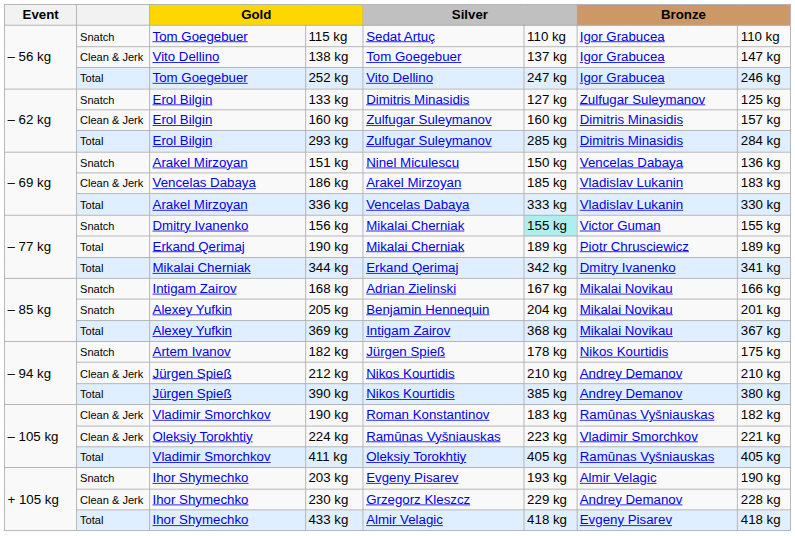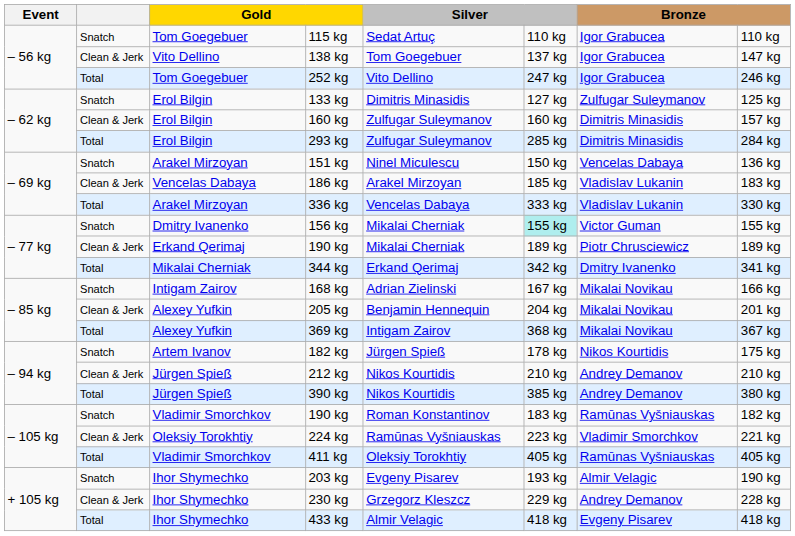 <table class="wikitable">
 <tr>
 <th width=80>Event</th>
 <th width=80></th>
 <td bgcolor=gold align="center" colspan=2 width=250><strong>Gold</strong></td>
 <td bgcolor=silver align="center" colspan=2 width=250><strong>Silver</strong></td>
 <td bgcolor=#cc9966 colspan=2 align="center" width=250><strong>Bronze</strong></td>
 </tr>
 <tr>
 <td rowspan=3>– 56 kg<br></td>
 <td><small>Snatch</small></td>
 <td> <a href='#'>Tom Goegebuer</a></td>
 <td>115 kg</td>
 <td> <a href='#'>Sedat Artuç</a></td>
 <td>110 kg</td>
 <td> <a href='#'>Igor Grabucea</a></td>
 <td>110 kg</td>
 </tr>
 <tr>
 <td><small>Clean & Jerk</small></td>
 <td> <a href='#'>Vito Dellino</a></td>
 <td>138 kg</td>
 <td> <a href='#'>Tom Goegebuer</a></td>
 <td>137 kg</td>
 <td> <a href='#'>Igor Grabucea</a></td>
 <td>147 kg</td>
 </tr>
 <tr bgcolor=#dfefff>
 <td><small>Total</small></td>
 <td> <a href='#'>Tom Goegebuer</a></td>
 <td>252 kg</td>
 <td> <a href='#'>Vito Dellino</a></td>
 <td>247 kg</td>
 <td> <a href='#'>Igor Grabucea</a></td>
 <td>246 kg</td>
 </tr>
 <tr>
 <td rowspan=3>– 62 kg<br></td>
 <td><small>Snatch</small></td>
 <td> <a href='#'>Erol Bilgin</a></td>
 <td>133 kg</td>
 <td> <a href='#'>Dimitris Minasidis</a></td>
 <td>127 kg</td>
 <td> <a href='#'>Zulfugar Suleymanov</a></td>
 <td>125 kg</td>
 </tr>
 <tr>
 <td><small>Clean & Jerk</small></td>
 <td> <a href='#'>Erol Bilgin</a></td>
 <td>160 kg</td>
 <td> <a href='#'>Zulfugar Suleymanov</a></td>
 <td>160 kg</td>
 <td> <a href='#'>Dimitris Minasidis</a></td>
 <td>157 kg</td>
 </tr>
 <tr bgcolor=#dfefff>
 <td><small>Total</small></td>
 <td> <a href='#'>Erol Bilgin</a></td>
 <td>293 kg</td>
 <td> <a href='#'>Zulfugar Suleymanov</a></td>
 <td>285 kg</td>
 <td> <a href='#'>Dimitris Minasidis</a></td>
 <td>284 kg</td>
 </tr>
 <tr>
 <td rowspan=3>– 69 kg<br></td>
 <td><small>Snatch</small></td>
 <td> <a href='#'>Arakel Mirzoyan</a></td>
 <td>151 kg</td>
 <td> <a href='#'>Ninel Miculescu</a></td>
 <td>150 kg</td>
 <td> <a href='#'>Vencelas Dabaya</a></td>
 <td>136 kg</td>
 </tr>
 <tr>
 <td><small>Clean & Jerk</small></td>
 <td> <a href='#'>Vencelas Dabaya</a></td>
 <td>186 kg</td>
 <td> <a href='#'>Arakel Mirzoyan</a></td>
 <td>185 kg</td>
 <td> <a href='#'>Vladislav Lukanin</a></td>
 <td>183 kg</td>
 </tr>
 <tr bgcolor=#dfefff>
 <td><small>Total</small></td>
 <td> <a href='#'>Arakel Mirzoyan</a></td>
 <td>336 kg</td>
 <td> <a href='#'>Vencelas Dabaya</a></td>
 <td>333 kg</td>
 <td> <a href='#'>Vladislav Lukanin</a></td>
 <td>330 kg</td>
 </tr>
 <tr>
 <td rowspan=3>– 77 kg<br></td>
 <td><small>Snatch</small></td>
 <td> <a href='#'>Dmitry Ivanenko</a></td>
 <td>156 kg</td>
 <td> <a href='#'>Mikalai Cherniak</a></td>
 <td style="background: paleturquoise;">155 kg</td>
 <td> <a href='#'>Victor Guman</a></td>
 <td>155 kg</td>
 </tr>
 <tr>
-<td><small>Total</small></td>
+<td><small>Clean & Jerk</small></td>
 <td> <a href='#'>Erkand Qerimaj</a></td>
 <td>190 kg</td>
 <td> <a href='#'>Mikalai Cherniak</a></td>
 <td>189 kg</td>
 <td> <a href='#'>Piotr Chrusciewicz</a></td>
 <td>189 kg</td>
 </tr>
 <tr bgcolor=#dfefff>
 <td><small>Total</small></td>
 <td> <a href='#'>Mikalai Cherniak</a></td>
 <td>344 kg</td>
 <td> <a href='#'>Erkand Qerimaj</a></td>
 <td>342 kg</td>
 <td> <a href='#'>Dmitry Ivanenko</a></td>
 <td>341 kg</td>
 </tr>
 <tr>
 <td rowspan=3>– 85 kg<br></td>
 <td><small>Snatch</small></td>
 <td> <a href='#'>Intigam Zairov</a></td>
 <td>168 kg</td>
 <td> <a href='#'>Adrian Zielinski</a></td>
 <td>167 kg</td>
 <td> <a href='#'>Mikalai Novikau</a></td>
 <td>166 kg</td>
 </tr>
 <tr>
-<td><small>Snatch</small></td>
+<td><small>Clean & Jerk</small></td>
 <td> <a href='#'>Alexey Yufkin</a></td>
 <td>205 kg</td>
 <td> <a href='#'>Benjamin Hennequin</a></td>
 <td>204 kg</td>
 <td> <a href='#'>Mikalai Novikau</a></td>
 <td>201 kg</td>
 </tr>
 <tr bgcolor=#dfefff>
 <td><small>Total</small></td>
 <td> <a href='#'>Alexey Yufkin</a></td>
 <td>369 kg</td>
 <td> <a href='#'>Intigam Zairov</a></td>
 <td>368 kg</td>
 <td> <a href='#'>Mikalai Novikau</a></td>
 <td>367 kg</td>
 </tr>
 <tr>
 <td rowspan=3>– 94 kg<br></td>
 <td><small>Snatch</small></td>
 <td> <a href='#'>Artem Ivanov</a></td>
 <td>182 kg</td>
 <td> <a href='#'>Jürgen Spieß</a></td>
 <td>178 kg</td>
 <td> <a href='#'>Nikos Kourtidis</a></td>
 <td>175 kg</td>
 </tr>
 <tr>
 <td><small>Clean & Jerk</small></td>
 <td> <a href='#'>Jürgen Spieß</a></td>
 <td>212 kg</td>
 <td> <a href='#'>Nikos Kourtidis</a></td>
 <td>210 kg</td>
 <td> <a href='#'>Andrey Demanov</a></td>
 <td>210 kg</td>
 </tr>
 <tr bgcolor=#dfefff>
 <td><small>Total</small></td>
 <td> <a href='#'>Jürgen Spieß</a></td>
 <td>390 kg</td>
 <td> <a href='#'>Nikos Kourtidis</a></td>
 <td>385 kg</td>
 <td> <a href='#'>Andrey Demanov</a></td>
 <td>380 kg</td>
 </tr>
 <tr>
 <td rowspan=3>– 105 kg<br></td>
-<td><small>Clean & Jerk</small></td>
+<td><small>Snatch</small></td>
 <td> <a href='#'>Vladimir Smorchkov</a></td>
 <td>190 kg</td>
 <td> <a href='#'>Roman Konstantinov</a></td>
 <td>183 kg</td>
 <td> <a href='#'>Ramūnas Vyšniauskas</a></td>
 <td>182 kg</td>
 </tr>
 <tr>
 <td><small>Clean & Jerk</small></td>
 <td> <a href='#'>Oleksiy Torokhtiy</a></td>
 <td>224 kg</td>
 <td> <a href='#'>Ramūnas Vyšniauskas</a></td>
 <td>223 kg</td>
 <td> <a href='#'>Vladimir Smorchkov</a></td>
 <td>221 kg</td>
 </tr>
 <tr bgcolor=#dfefff>
 <td><small>Total</small></td>
 <td> <a href='#'>Vladimir Smorchkov</a></td>
 <td>411 kg</td>
 <td> <a href='#'>Oleksiy Torokhtiy</a></td>
 <td>405 kg</td>
 <td> <a href='#'>Ramūnas Vyšniauskas</a></td>
 <td>405 kg</td>
 </tr>
 <tr>
 <td rowspan=3>+ 105 kg<br></td>
 <td><small>Snatch</small></td>
 <td> <a href='#'>Ihor Shymechko</a></td>
 <td>203 kg</td>
 <td> <a href='#'>Evgeny Pisarev</a></td>
 <td>193 kg</td>
 <td> <a href='#'>Almir Velagic</a></td>
 <td>190 kg</td>
 </tr>
 <tr>
 <td><small>Clean & Jerk</small></td>
 <td> <a href='#'>Ihor Shymechko</a></td>
 <td>230 kg</td>
 <td> <a href='#'>Grzegorz Kleszcz</a></td>
 <td>229 kg</td>
 <td> <a href='#'>Andrey Demanov</a></td>
 <td>228 kg</td>
 </tr>
 <tr bgcolor=#dfefff>
 <td><small>Total</small></td>
 <td> <a href='#'>Ihor Shymechko</a></td>
 <td>433 kg</td>
 <td> <a href='#'>Almir Velagic</a></td>
 <td>418 kg</td>
 <td> <a href='#'>Evgeny Pisarev</a></td>
 <td>418 kg</td>
 </tr>
 </table>
